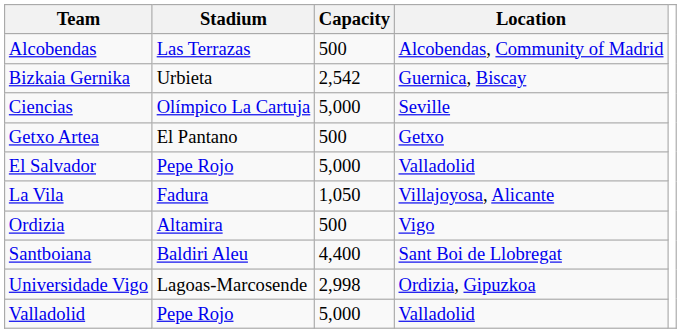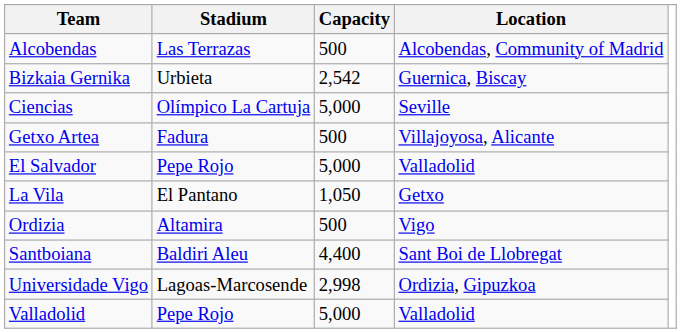 <table class="wikitable sortable">
 <tr>
 <th>Team</th>
 <th>Stadium</th>
 <th>Capacity</th>
 <th>Location</th>
 <th style="background:white; border:none;"></th>
 </tr>
 <tr>
 <td><a href='#'>Alcobendas</a></td>
 <td><a href='#'>Las Terrazas</a></td>
 <td>500</td>
 <td><a href='#'>Alcobendas</a>, <a href='#'>Community of Madrid</a></td>
 <td rowspan="12" style="background:white; border:none;"></td>
 </tr>
 <tr>
 <td><a href='#'>Bizkaia Gernika</a></td>
 <td>Urbieta</td>
 <td>2,542</td>
 <td><a href='#'>Guernica</a>, <a href='#'>Biscay</a></td>
 </tr>
 <tr>
 <td><a href='#'>Ciencias</a></td>
 <td><a href='#'>Olímpico La Cartuja</a></td>
 <td>5,000</td>
 <td><a href='#'>Seville</a></td>
 </tr>
 <tr>
 <td><a href='#'>Getxo Artea</a></td>
-<td>El Pantano</td>
+<td><a href='#'>Fadura</a></td>
 <td>500</td>
-<td><a href='#'>Getxo</a></td>
+<td><a href='#'>Villajoyosa</a>, <a href='#'>Alicante</a></td>
 </tr>
 <tr>
 <td><a href='#'>El Salvador</a></td>
 <td><a href='#'>Pepe Rojo</a></td>
 <td>5,000</td>
 <td><a href='#'>Valladolid</a></td>
 </tr>
 <tr>
 <td><a href='#'>La Vila</a></td>
-<td><a href='#'>Fadura</a></td>
+<td>El Pantano</td>
 <td>1,050</td>
-<td><a href='#'>Villajoyosa</a>, <a href='#'>Alicante</a></td>
+<td><a href='#'>Getxo</a></td>
 </tr>
 <tr>
 <td><a href='#'>Ordizia</a></td>
 <td><a href='#'>Altamira</a></td>
 <td>500</td>
 <td><a href='#'>Vigo</a></td>
 </tr>
 <tr>
 <td><a href='#'>Santboiana</a></td>
 <td><a href='#'>Baldiri Aleu</a></td>
 <td>4,400</td>
 <td><a href='#'>Sant Boi de Llobregat</a></td>
 </tr>
 <tr>
 <td><a href='#'>Universidade Vigo</a></td>
 <td>Lagoas-Marcosende</td>
 <td>2,998</td>
 <td><a href='#'>Ordizia</a>, <a href='#'>Gipuzkoa</a></td>
 </tr>
 <tr>
 <td><a href='#'>Valladolid</a></td>
 <td><a href='#'>Pepe Rojo</a></td>
 <td>5,000</td>
 <td><a href='#'>Valladolid</a></td>
 </tr>
 </table>
